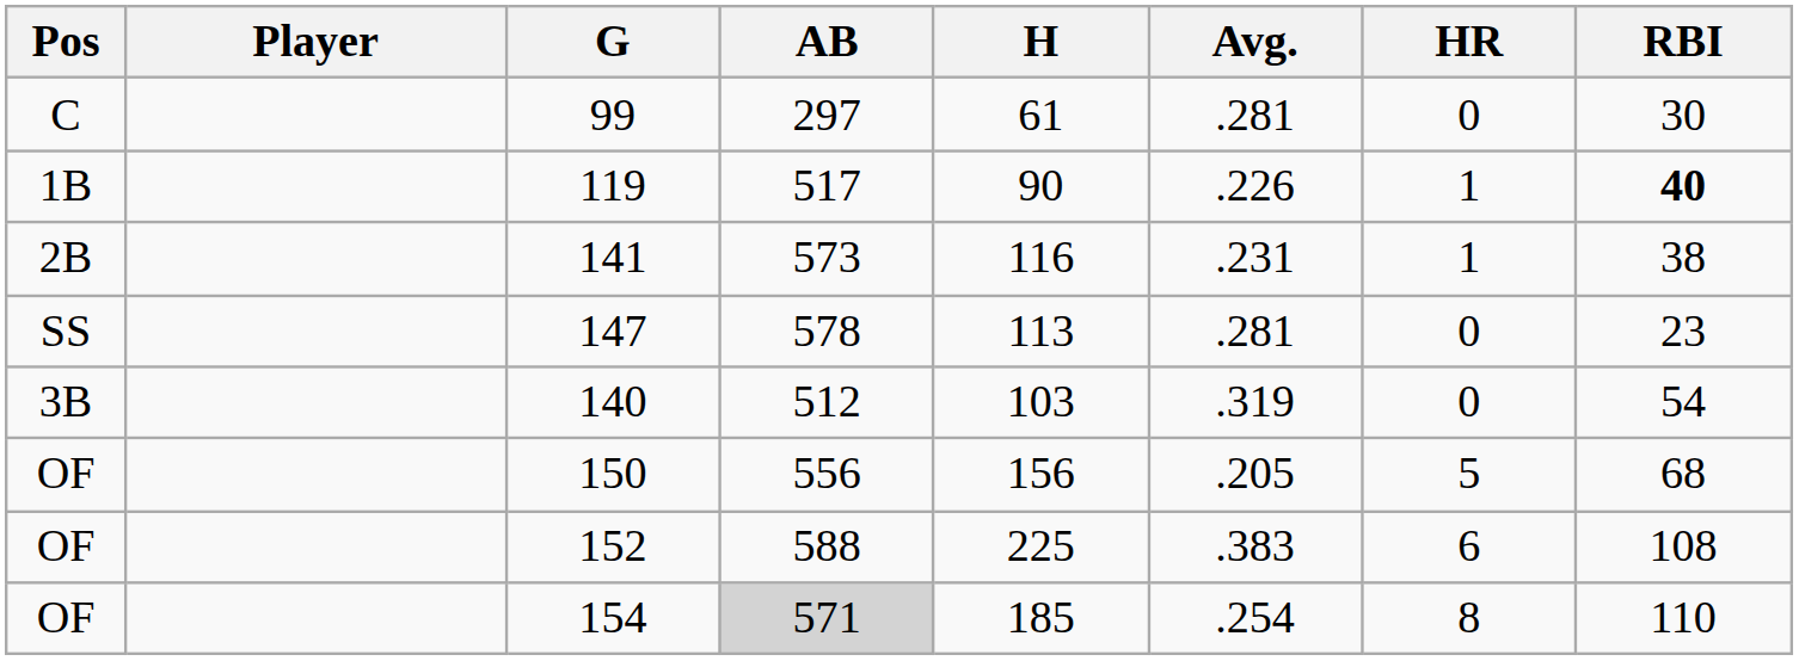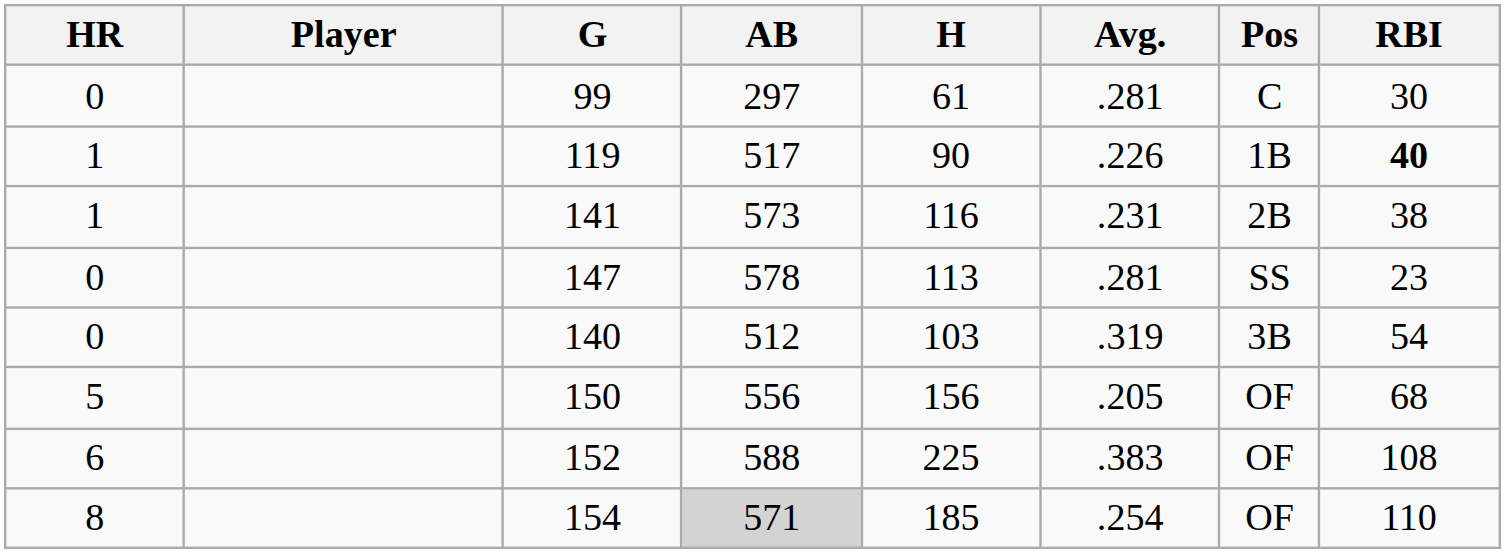 <table class="wikitable sortable">
 <tr>
-<th bgcolor="#DDDDFF" width="5%">Pos</th>
+<th bgcolor="#DDDDFF" width="9%">HR</th>
 <th bgcolor="#DDDDFF" width="16%">Player</th>
 <th bgcolor="#DDDDFF" width="9%">G</th>
 <th bgcolor="#DDDDFF" width="9%">AB</th>
 <th bgcolor="#DDDDFF" width="9%">H</th>
 <th bgcolor="#DDDDFF" width="9%">Avg.</th>
-<th bgcolor="#DDDDFF" width="9%">HR</th>
+<th bgcolor="#DDDDFF" width="5%">Pos</th>
 <th bgcolor="#DDDDFF" width="9%">RBI</th>
 </tr>
 <tr align="center">
-<td>C</td>
+<td>0</td>
 <td></td>
 <td>99</td>
 <td>297</td>
 <td>61</td>
 <td>.281</td>
-<td>0</td>
+<td>C</td>
 <td>30</td>
 </tr>
 <tr align="center">
-<td>1B</td>
+<td>1</td>
 <td></td>
 <td>119</td>
 <td>517</td>
 <td>90</td>
 <td>.226</td>
-<td>1</td>
+<td>1B</td>
 <td><strong>40</strong></td>
 </tr>
 <tr align="center">
-<td>2B</td>
+<td>1</td>
 <td></td>
 <td>141</td>
 <td>573</td>
 <td>116</td>
 <td>.231</td>
-<td>1</td>
+<td>2B</td>
 <td>38</td>
 </tr>
 <tr align="center">
-<td>SS</td>
+<td>0</td>
 <td></td>
 <td>147</td>
 <td>578</td>
 <td>113</td>
 <td>.281</td>
-<td>0</td>
+<td>SS</td>
 <td>23</td>
 </tr>
 <tr align="center">
-<td>3B</td>
+<td>0</td>
 <td></td>
 <td>140</td>
 <td>512</td>
 <td>103</td>
 <td>.319</td>
-<td>0</td>
+<td>3B</td>
 <td>54</td>
 </tr>
 <tr align="center">
-<td>OF</td>
+<td>5</td>
 <td></td>
 <td>150</td>
 <td>556</td>
 <td>156</td>
 <td>.205</td>
-<td>5</td>
+<td>OF</td>
 <td>68</td>
 </tr>
 <tr align="center">
-<td>OF</td>
+<td>6</td>
 <td></td>
 <td>152</td>
 <td>588</td>
 <td>225</td>
 <td>.383</td>
-<td>6</td>
+<td>OF</td>
 <td>108</td>
 </tr>
 <tr align="center">
-<td>OF</td>
+<td>8</td>
 <td></td>
 <td>154</td>
 <td style="background: lightgrey;">571</td>
 <td>185</td>
 <td>.254</td>
-<td>8</td>
+<td>OF</td>
 <td>110</td>
 </tr>
 </table>
